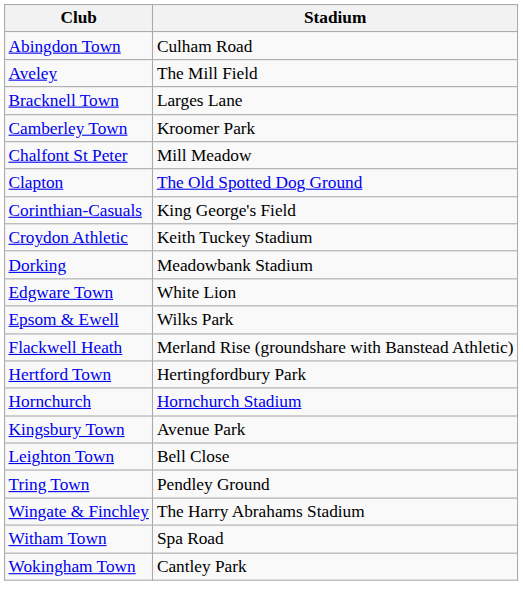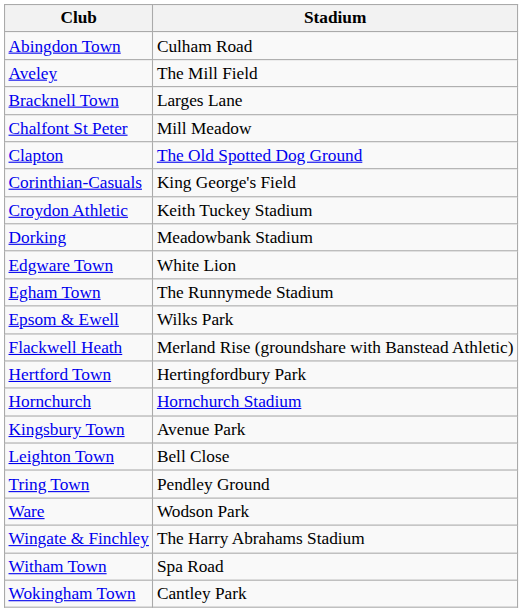 <table class="wikitable sortable">
 <tr>
 <th>Club</th>
 <th>Stadium</th>
 </tr>
 <tr>
 <td><a href='#'>Abingdon Town</a></td>
 <td>Culham Road</td>
 </tr>
 <tr>
 <td><a href='#'>Aveley</a></td>
 <td>The Mill Field</td>
 </tr>
 <tr>
 <td><a href='#'>Bracknell Town</a></td>
 <td>Larges Lane</td>
-</tr>
-<tr>
-<td><a href='#'>Camberley Town</a></td>
-<td>Kroomer Park</td>
 </tr>
 <tr>
 <td><a href='#'>Chalfont St Peter</a></td>
 <td>Mill Meadow</td>
 </tr>
 <tr>
 <td><a href='#'>Clapton</a></td>
 <td><a href='#'>The Old Spotted Dog Ground</a></td>
 </tr>
 <tr>
 <td><a href='#'>Corinthian-Casuals</a></td>
 <td>King George's Field</td>
 </tr>
 <tr>
 <td><a href='#'>Croydon Athletic</a></td>
 <td>Keith Tuckey Stadium</td>
 </tr>
 <tr>
 <td><a href='#'>Dorking</a></td>
 <td>Meadowbank Stadium</td>
 </tr>
 <tr>
 <td><a href='#'>Edgware Town</a></td>
 <td>White Lion</td>
+</tr>
+<tr>
+<td><a href='#'>Egham Town</a></td>
+<td>The Runnymede Stadium</td>
 </tr>
 <tr>
 <td><a href='#'>Epsom & Ewell</a></td>
 <td>Wilks Park</td>
 </tr>
 <tr>
 <td><a href='#'>Flackwell Heath</a></td>
 <td>Merland Rise (groundshare with Banstead Athletic)</td>
 </tr>
 <tr>
 <td><a href='#'>Hertford Town</a></td>
 <td>Hertingfordbury Park</td>
 </tr>
 <tr>
 <td><a href='#'>Hornchurch</a></td>
 <td><a href='#'>Hornchurch Stadium</a></td>
 </tr>
 <tr>
 <td><a href='#'>Kingsbury Town</a></td>
 <td>Avenue Park</td>
 </tr>
 <tr>
 <td><a href='#'>Leighton Town</a></td>
 <td>Bell Close</td>
 </tr>
 <tr>
 <td><a href='#'>Tring Town</a></td>
 <td>Pendley Ground</td>
 </tr>
 <tr>
+<td><a href='#'>Ware</a></td>
+<td>Wodson Park</td>
+</tr>
+<tr>
 <td><a href='#'>Wingate & Finchley</a></td>
 <td>The Harry Abrahams Stadium</td>
 </tr>
 <tr>
 <td><a href='#'>Witham Town</a></td>
 <td>Spa Road</td>
 </tr>
 <tr>
 <td><a href='#'>Wokingham Town</a></td>
 <td>Cantley Park</td>
 </tr>
 </table>
